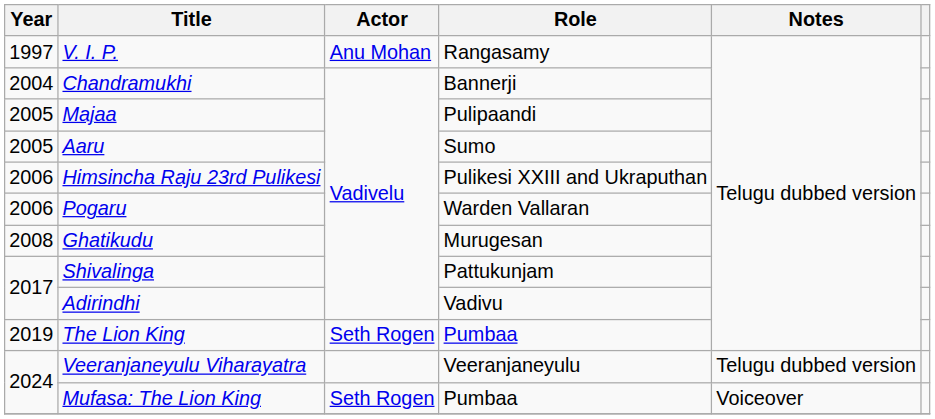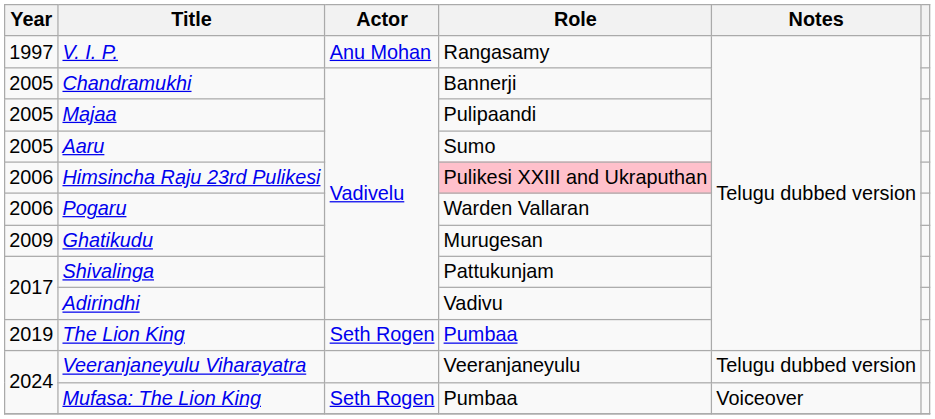 <table class="wikitable sortable">
 <tr>
 <th scope="col">Year</th>
 <th scope="col">Title</th>
 <th scope="col">Actor</th>
 <th scope="col">Role</th>
 <th class="unsortable" scope="col">Notes</th>
 <th class="unsortable" scope="col"></th>
 </tr>
 <tr>
 <td>1997</td>
 <td><em><a href='#'>V. I. P.</a></em></td>
 <td><a href='#'>Anu Mohan</a></td>
 <td>Rangasamy</td>
 <td rowspan="10">Telugu dubbed version</td>
 <td></td>
 </tr>
 <tr>
-<td>2004</td>
+<td>2005</td>
 <td><em><a href='#'>Chandramukhi</a></em></td>
 <td rowspan="8"><a href='#'>Vadivelu</a></td>
 <td>Bannerji</td>
 <td></td>
 </tr>
 <tr>
 <td>2005</td>
 <td><em><a href='#'>Majaa</a></em></td>
 <td>Pulipaandi</td>
 <td></td>
 </tr>
 <tr>
 <td>2005</td>
 <td><a href='#'><em>Aaru</em></a></td>
 <td>Sumo</td>
 <td></td>
 </tr>
 <tr>
 <td>2006</td>
 <td><em><a href='#'>Himsincha Raju 23rd Pulikesi</a></em></td>
-<td>Pulikesi XXIII and Ukraputhan</td>
+<td style="background: pink;">Pulikesi XXIII and Ukraputhan</td>
 <td></td>
 </tr>
 <tr>
 <td>2006</td>
 <td><em><a href='#'>Pogaru</a></em></td>
 <td>Warden Vallaran</td>
 <td></td>
 </tr>
 <tr>
-<td>2008</td>
+<td>2009</td>
 <td><em><a href='#'>Ghatikudu</a></em></td>
 <td>Murugesan</td>
 <td></td>
 </tr>
 <tr>
 <td rowspan="2">2017</td>
 <td><em><a href='#'>Shivalinga</a></em></td>
 <td>Pattukunjam</td>
 <td></td>
 </tr>
 <tr>
 <td><em><a href='#'>Adirindhi</a></em></td>
 <td>Vadivu</td>
 <td></td>
 </tr>
 <tr>
 <td>2019</td>
 <td><a href='#'><em>The Lion King</em></a></td>
 <td><a href='#'>Seth Rogen</a></td>
 <td><a href='#'>Pumbaa</a></td>
 <td></td>
 </tr>
 <tr>
 <td rowspan="2">2024</td>
 <td><em><a href='#'>Veeranjaneyulu Viharayatra</a></em></td>
 <td></td>
 <td>Veeranjaneyulu</td>
 <td>Telugu dubbed version</td>
 <td></td>
 </tr>
 <tr>
 <td><em><a href='#'>Mufasa: The Lion King</a></em></td>
 <td><a href='#'>Seth Rogen</a></td>
 <td>Pumbaa</td>
 <td>Voiceover</td>
 <td></td>
 </tr>
 <tr>
 </tr>
 </table>
